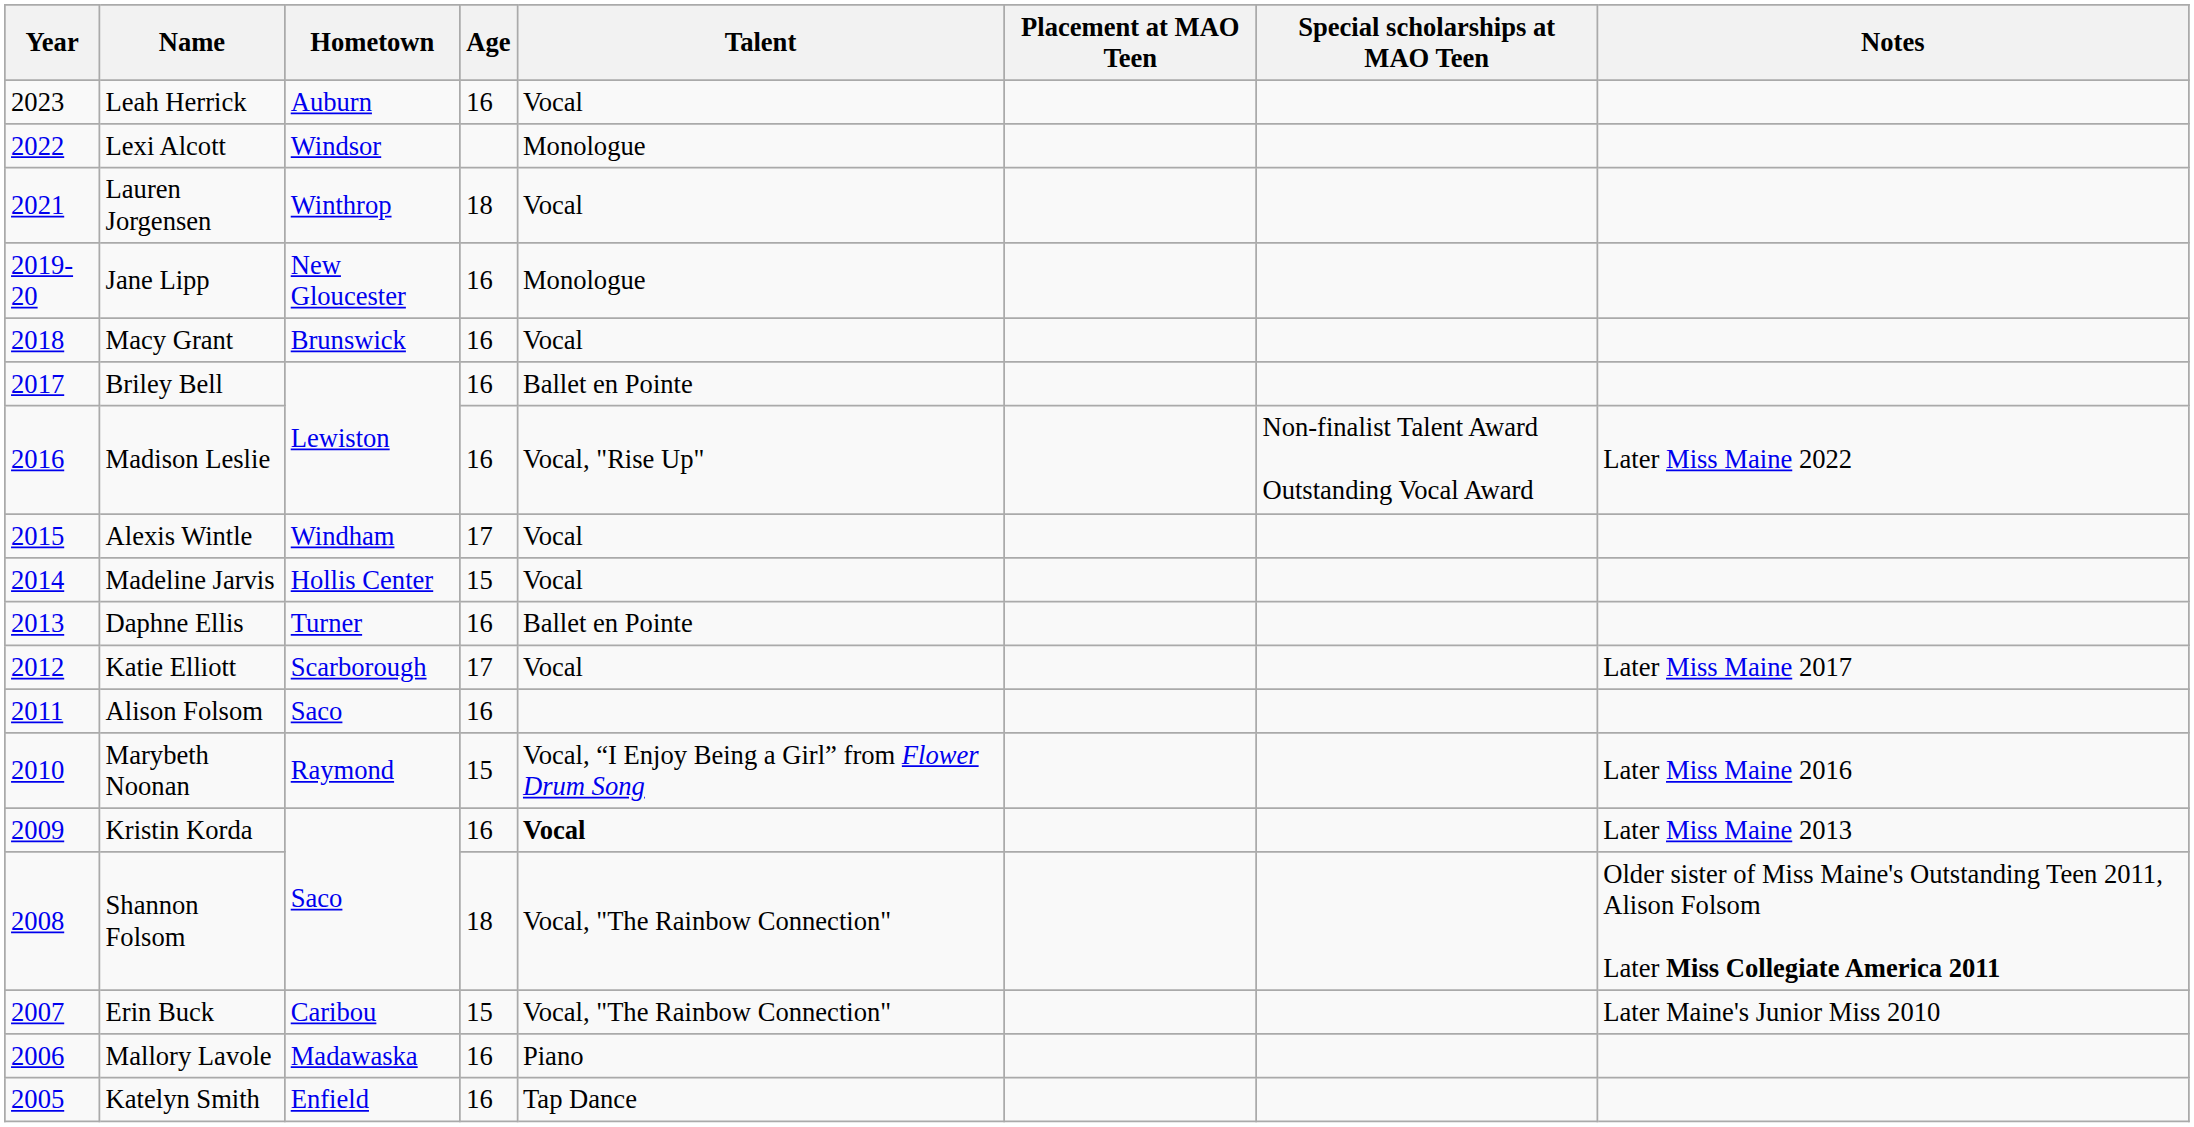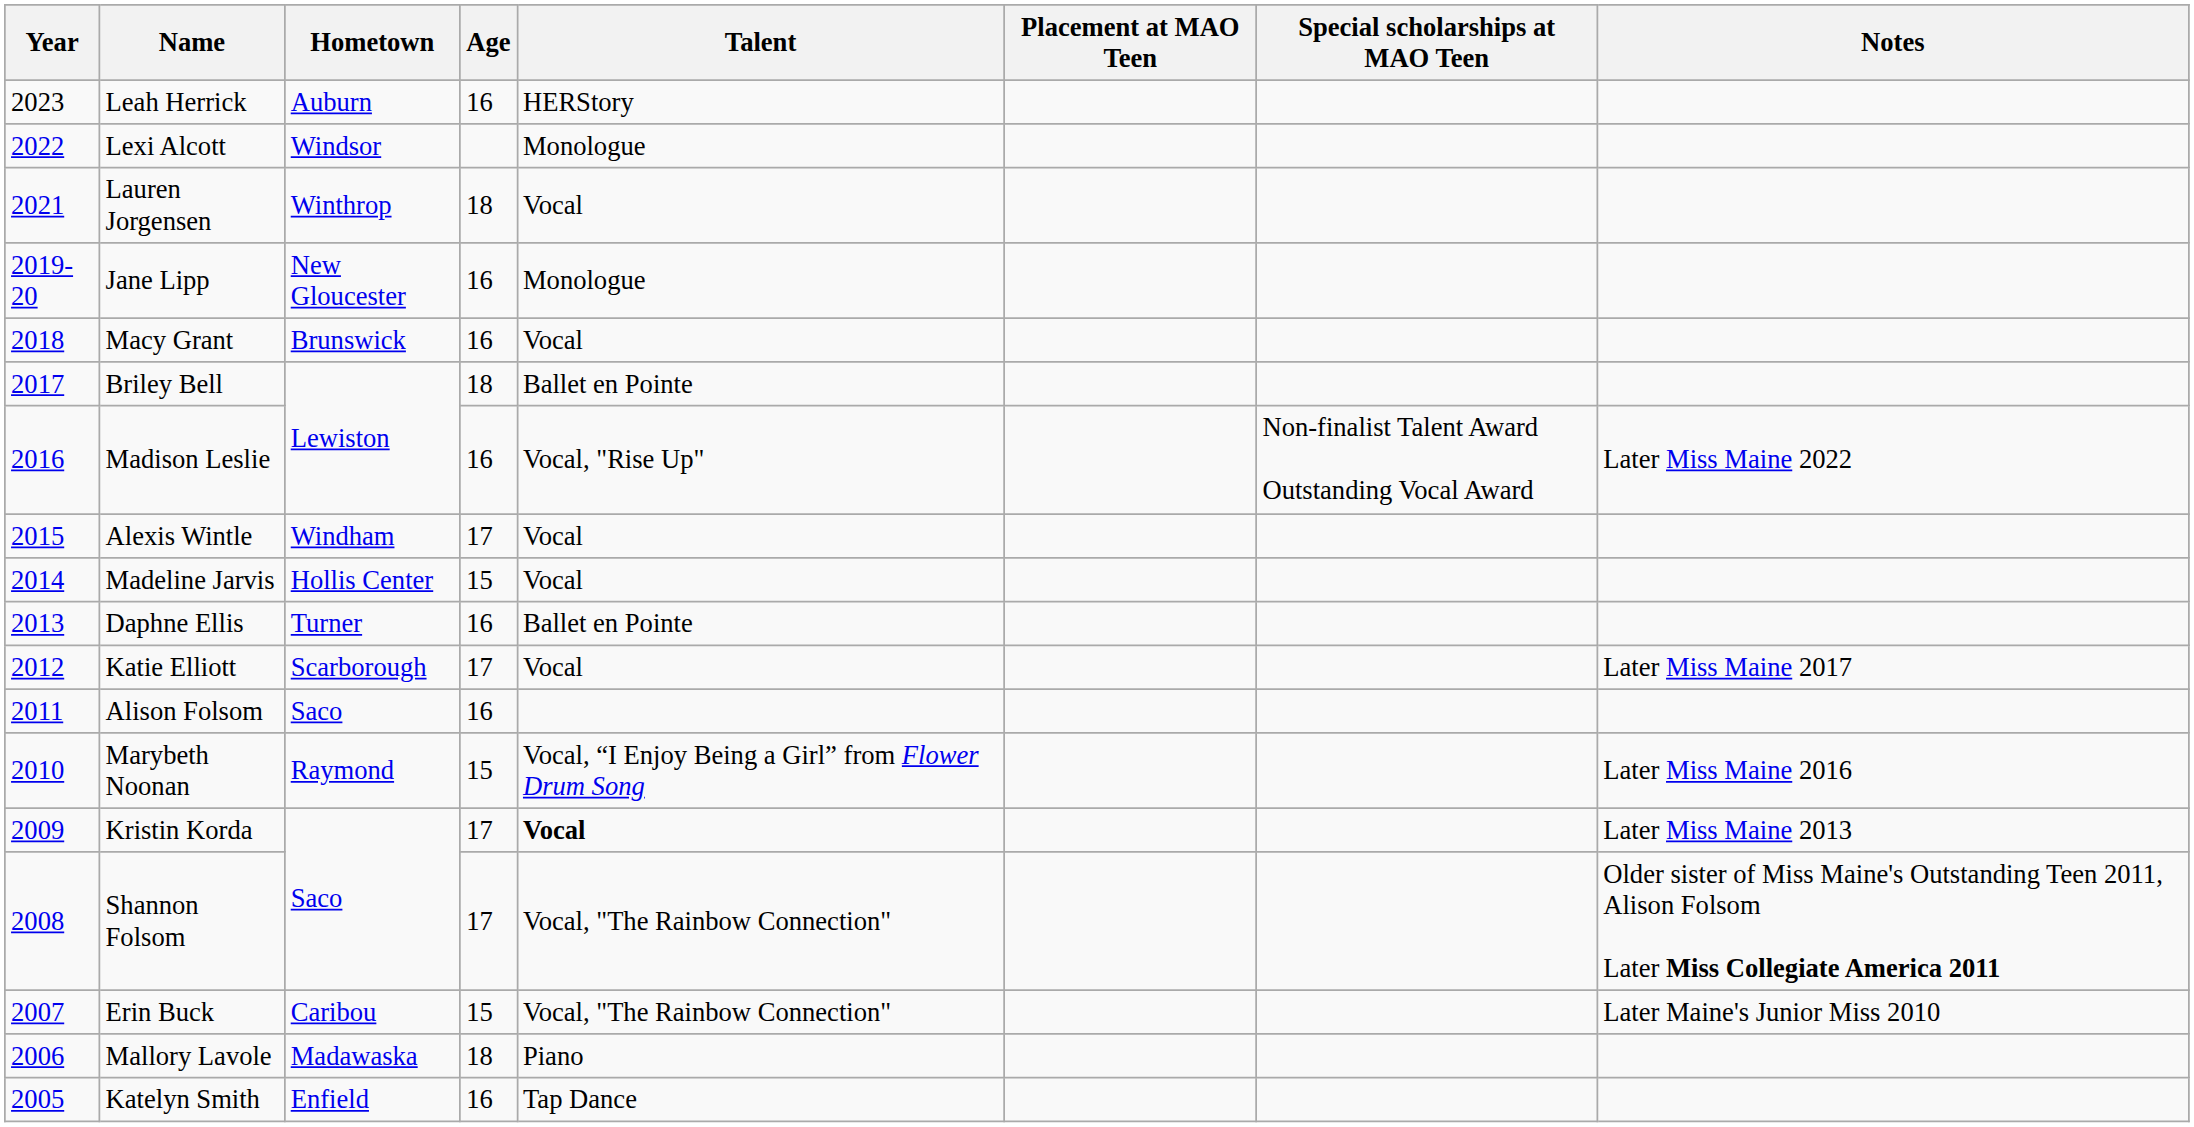 <table class="wikitable sortable"style="font-size:95%;">
 <tr>
 <th>Year</th>
 <th>Name</th>
 <th>Hometown</th>
 <th>Age</th>
 <th>Talent</th>
 <th>Placement at MAO Teen</th>
 <th>Special scholarships at MAO Teen</th>
 <th>Notes</th>
 </tr>
 <tr>
 <td>2023</td>
 <td>Leah Herrick</td>
 <td><a href='#'>Auburn</a></td>
 <td>16</td>
-<td>Vocal</td>
+<td>HERStory</td>
 <td></td>
 <td></td>
 <td></td>
 </tr>
 <tr>
 <td><a href='#'>2022</a></td>
 <td>Lexi Alcott</td>
 <td><a href='#'>Windsor</a></td>
 <td></td>
 <td>Monologue</td>
 <td></td>
 <td></td>
 <td></td>
 </tr>
 <tr>
 <td><a href='#'>2021</a></td>
 <td>Lauren Jorgensen</td>
 <td><a href='#'>Winthrop</a></td>
 <td>18</td>
 <td>Vocal</td>
 <td></td>
 <td></td>
 <td></td>
 </tr>
 <tr>
 <td><a href='#'>2019-20</a></td>
 <td>Jane Lipp</td>
 <td><a href='#'>New Gloucester</a></td>
 <td>16</td>
 <td>Monologue</td>
 <td></td>
 <td></td>
 <td></td>
 </tr>
 <tr>
 <td><a href='#'>2018</a></td>
 <td>Macy Grant</td>
 <td><a href='#'>Brunswick</a></td>
 <td>16</td>
 <td>Vocal</td>
 <td></td>
 <td></td>
 <td></td>
 </tr>
 <tr>
 <td><a href='#'>2017</a></td>
 <td>Briley Bell</td>
 <td rowspan=2><a href='#'>Lewiston</a></td>
-<td>16</td>
+<td>18</td>
 <td>Ballet en Pointe</td>
 <td></td>
 <td></td>
 <td></td>
 </tr>
 <tr>
 <td><a href='#'>2016</a></td>
 <td>Madison Leslie</td>
 <td>16</td>
 <td>Vocal, "Rise Up"</td>
 <td></td>
 <td>Non-finalist Talent Award<br><br>Outstanding Vocal Award</td>
 <td>Later <a href='#'>Miss Maine</a> 2022</td>
 </tr>
 <tr>
 <td><a href='#'>2015</a></td>
 <td>Alexis Wintle</td>
 <td><a href='#'>Windham</a></td>
 <td>17</td>
 <td>Vocal</td>
 <td></td>
 <td></td>
 <td></td>
 </tr>
 <tr>
 <td><a href='#'>2014</a></td>
 <td>Madeline Jarvis</td>
 <td><a href='#'>Hollis Center</a></td>
 <td>15</td>
 <td>Vocal</td>
 <td></td>
 <td></td>
 <td></td>
 </tr>
 <tr>
 <td><a href='#'>2013</a></td>
 <td>Daphne Ellis</td>
 <td><a href='#'>Turner</a></td>
 <td>16</td>
 <td>Ballet en Pointe</td>
 <td></td>
 <td></td>
 <td></td>
 </tr>
 <tr>
 <td><a href='#'>2012</a></td>
 <td>Katie Elliott</td>
 <td><a href='#'>Scarborough</a></td>
 <td>17</td>
 <td>Vocal</td>
 <td></td>
 <td></td>
 <td>Later <a href='#'>Miss Maine</a> 2017</td>
 </tr>
 <tr>
 <td><a href='#'>2011</a></td>
 <td>Alison Folsom</td>
 <td><a href='#'>Saco</a></td>
 <td>16</td>
 <td></td>
 <td></td>
 <td></td>
 <td></td>
 </tr>
 <tr>
 <td><a href='#'>2010</a></td>
 <td>Marybeth Noonan</td>
 <td><a href='#'>Raymond</a></td>
 <td>15</td>
 <td>Vocal, “I Enjoy Being a Girl” from <em><a href='#'>Flower Drum Song</a></em></td>
 <td></td>
 <td></td>
 <td>Later <a href='#'>Miss Maine</a> 2016</td>
 </tr>
 <tr>
 <td><a href='#'>2009</a></td>
 <td>Kristin Korda</td>
 <td rowspan=2><a href='#'>Saco</a></td>
-<td>16</td>
+<td>17</td>
 <td><strong>Vocal</strong></td>
 <td></td>
 <td></td>
 <td>Later <a href='#'>Miss Maine</a> 2013</td>
 </tr>
 <tr>
 <td><a href='#'>2008</a></td>
 <td>Shannon Folsom</td>
-<td>18</td>
+<td>17</td>
 <td>Vocal, "The Rainbow Connection"</td>
 <td></td>
 <td></td>
 <td>Older sister of Miss Maine's Outstanding Teen 2011, Alison Folsom<br><br>Later <strong>Miss Collegiate America 2011</strong></td>
 </tr>
 <tr>
 <td><a href='#'>2007</a></td>
 <td>Erin Buck</td>
 <td><a href='#'>Caribou</a></td>
 <td>15</td>
 <td>Vocal, "The Rainbow Connection"</td>
 <td></td>
 <td></td>
 <td>Later Maine's Junior Miss 2010</td>
 </tr>
 <tr>
 <td><a href='#'>2006</a></td>
 <td>Mallory Lavole</td>
 <td><a href='#'>Madawaska</a></td>
-<td>16</td>
+<td>18</td>
 <td>Piano</td>
 <td></td>
 <td></td>
 <td></td>
 </tr>
 <tr>
 <td><a href='#'>2005</a></td>
 <td>Katelyn Smith</td>
 <td><a href='#'>Enfield</a></td>
 <td>16</td>
 <td>Tap Dance</td>
 <td></td>
 <td></td>
 <td></td>
 </tr>
 </table>
